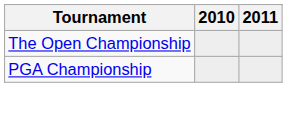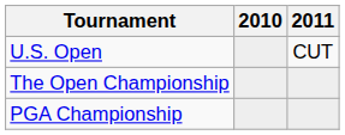 <table class="wikitable" style="font-size:95%;text-align:center;">
 <tr>
 <th>Tournament</th>
 <th>2010</th>
 <th>2011</th>
+</tr>
+<tr>
+<td align=left><a href='#'>U.S. Open</a></td>
+<td style="background:#eeeeee;"></td>
+<td>CUT</td>
 </tr>
 <tr>
 <td align=left><a href='#'>The Open Championship</a></td>
 <td style="background:#eeeeee;"></td>
 <td style="background:#eeeeee;"></td>
 </tr>
 <tr>
 <td align=left><a href='#'>PGA Championship</a></td>
 <td style="background:#eeeeee;"></td>
 <td style="background:#eeeeee;"></td>
 </tr>
 </table>
